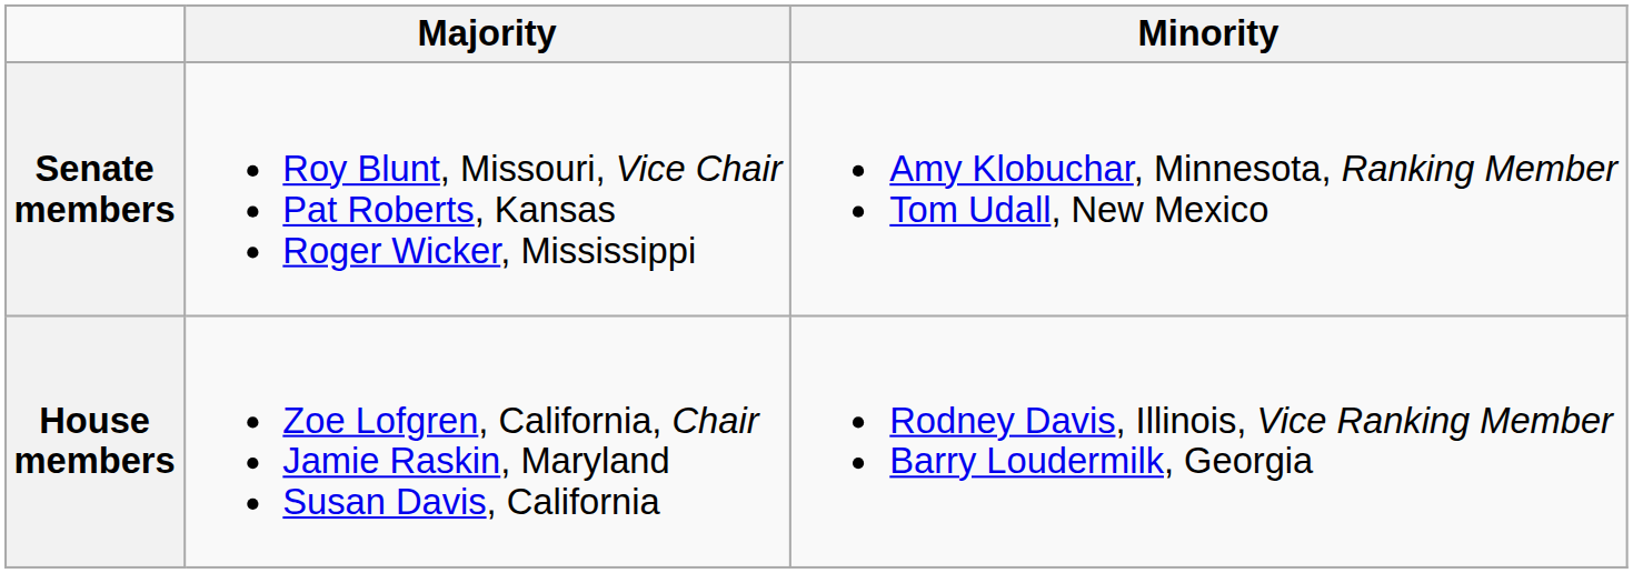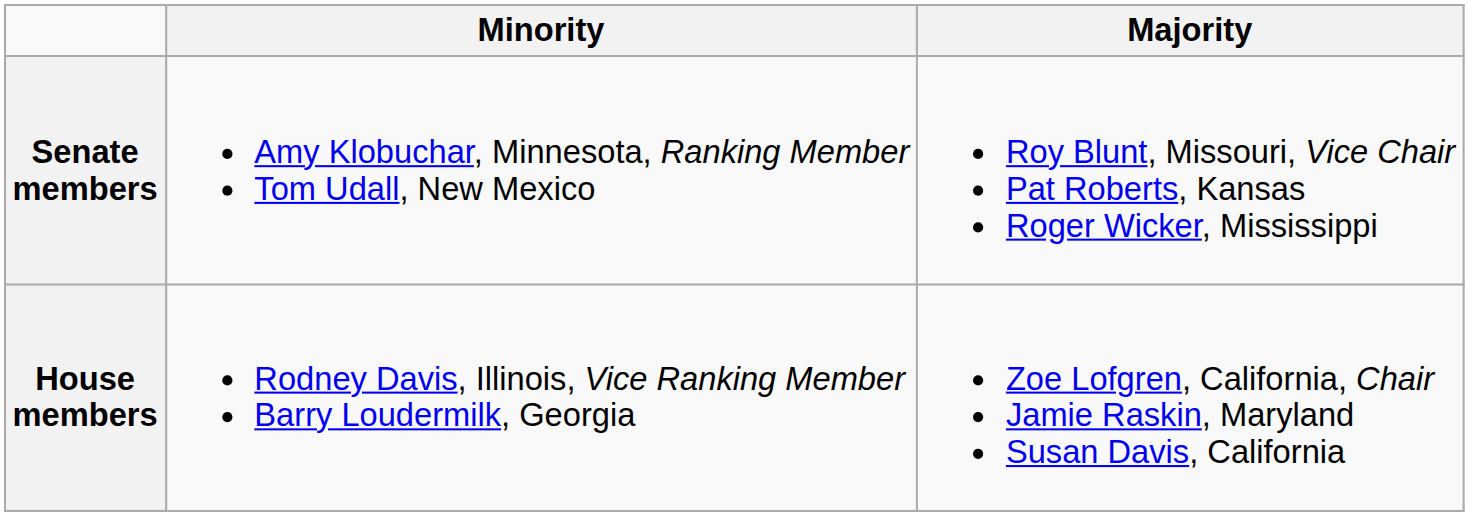 <table class=wikitable>
 <tr>
 <td></td>
+<th>Minority</th>
 <th>Majority</th>
-<th>Minority</th>
 </tr>
 <tr>
 <th>Senate<br>members</th>
+<td valign="top" ><br><ul><li><a href='#'>Amy Klobuchar</a>, Minnesota, <em>Ranking Member</em></li><li><a href='#'>Tom Udall</a>, New Mexico</li></ul></td>
 <td valign="top" ><br><ul><li><a href='#'>Roy Blunt</a>, Missouri, <em>Vice Chair</em></li><li><a href='#'>Pat Roberts</a>, Kansas</li><li><a href='#'>Roger Wicker</a>, Mississippi</li></ul></td>
-<td valign="top" ><br><ul><li><a href='#'>Amy Klobuchar</a>, Minnesota, <em>Ranking Member</em></li><li><a href='#'>Tom Udall</a>, New Mexico</li></ul></td>
 </tr>
 <tr>
 <th>House<br>members</th>
+<td valign="top" ><br><ul><li><a href='#'>Rodney Davis</a>, Illinois, <em>Vice Ranking Member</em></li><li><a href='#'>Barry Loudermilk</a>, Georgia</li></ul></td>
 <td valign="top" ><br><ul><li><a href='#'>Zoe Lofgren</a>, California, <em>Chair</em></li><li><a href='#'>Jamie Raskin</a>, Maryland</li><li><a href='#'>Susan Davis</a>, California</li></ul></td>
-<td valign="top" ><br><ul><li><a href='#'>Rodney Davis</a>, Illinois, <em>Vice Ranking Member</em></li><li><a href='#'>Barry Loudermilk</a>, Georgia</li></ul></td>
 </tr>
 </table>
